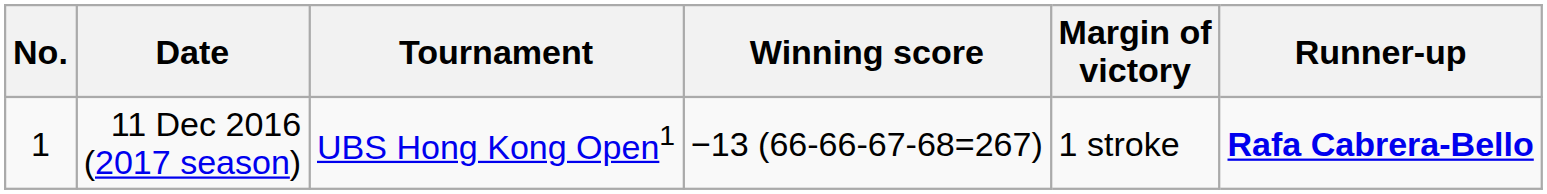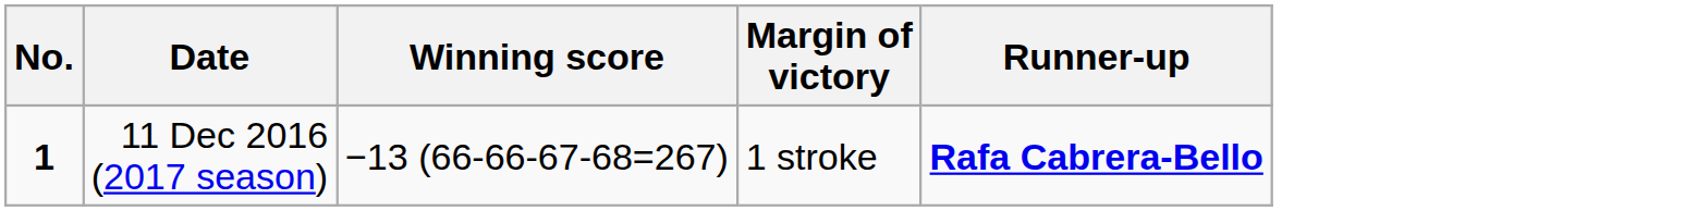 <table class="wikitable" style="font-size:95%;">
 <tr>
 <th>No.</th>
 <th>Date</th>
-<th>Tournament</th>
 <th>Winning score</th>
 <th>Margin of<br>victory</th>
 <th>Runner-up</th>
 </tr>
 <tr>
-<td align=center>1</td>
+<td align=center><strong>1</strong></td>
 <td align=right>11 Dec 2016<br>(<a href='#'>2017 season</a>)</td>
-<td><a href='#'>UBS Hong Kong Open</a><sup>1</sup></td>
 <td>−13 (66-66-67-68=267)</td>
 <td>1 stroke</td>
 <td><strong> <a href='#'>Rafa Cabrera-Bello</a></strong></td>
 </tr>
 </table>
